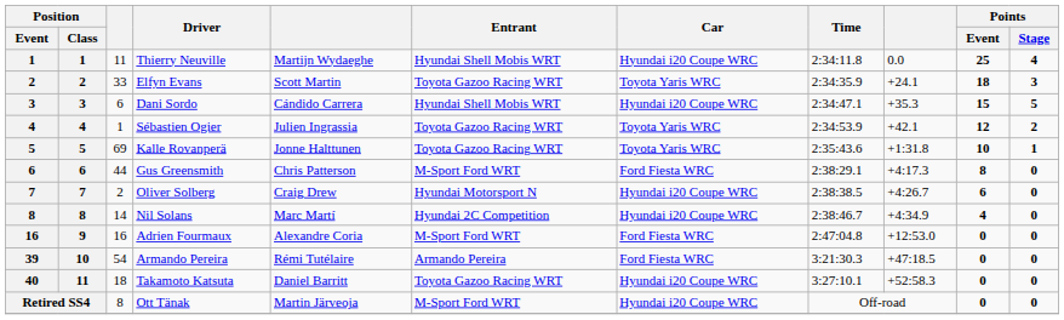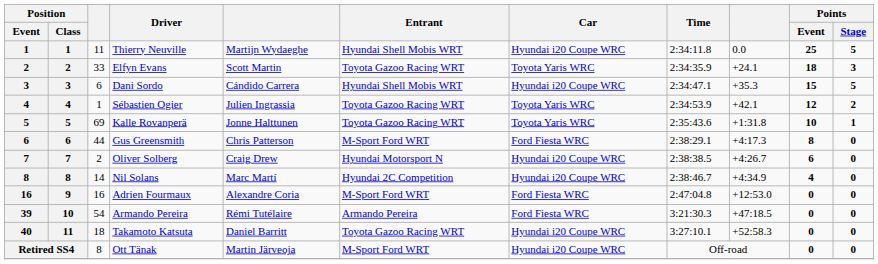 <table class="wikitable" width=85% style="font-size: 85%;">
 <tr>
 <th colspan="2">Position</th>
 <th rowspan="2"></th>
 <th rowspan="2">Driver</th>
 <th rowspan="2"></th>
 <th rowspan="2">Entrant</th>
 <th rowspan="2">Car</th>
 <th rowspan="2">Time</th>
 <th rowspan="2"></th>
 <th colspan="2">Points</th>
 </tr>
 <tr>
 <th>Event</th>
 <th>Class</th>
 <th>Event</th>
 <th><a href='#'>Stage</a></th>
 </tr>
 <tr>
 <th>1</th>
 <th>1</th>
 <td align="center">11</td>
 <td><a href='#'>Thierry Neuville</a></td>
 <td><a href='#'>Martijn Wydaeghe</a></td>
 <td><a href='#'>Hyundai Shell Mobis WRT</a></td>
 <td><a href='#'>Hyundai i20 Coupe WRC</a></td>
 <td>2:34:11.8</td>
 <td>0.0</td>
 <td align="center"><strong>25</strong></td>
-<td align="center"><strong>4</strong></td>
+<td align="center"><strong>5</strong></td>
 </tr>
 <tr>
 <th>2</th>
 <th>2</th>
 <td align="center">33</td>
 <td><a href='#'>Elfyn Evans</a></td>
 <td><a href='#'>Scott Martin</a></td>
 <td><a href='#'>Toyota Gazoo Racing WRT</a></td>
 <td><a href='#'>Toyota Yaris WRC</a></td>
 <td>2:34:35.9</td>
 <td>+24.1</td>
 <td align="center"><strong>18</strong></td>
 <td align="center"><strong>3</strong></td>
 </tr>
 <tr>
 <th>3</th>
 <th>3</th>
 <td align="center">6</td>
 <td><a href='#'>Dani Sordo</a></td>
 <td><a href='#'>Cándido Carrera</a></td>
 <td><a href='#'>Hyundai Shell Mobis WRT</a></td>
 <td><a href='#'>Hyundai i20 Coupe WRC</a></td>
 <td>2:34:47.1</td>
 <td>+35.3</td>
 <td align="center"><strong>15</strong></td>
 <td align="center"><strong>5</strong></td>
 </tr>
 <tr>
 <th>4</th>
 <th>4</th>
 <td align="center">1</td>
 <td><a href='#'>Sébastien Ogier</a></td>
 <td><a href='#'>Julien Ingrassia</a></td>
 <td><a href='#'>Toyota Gazoo Racing WRT</a></td>
 <td><a href='#'>Toyota Yaris WRC</a></td>
 <td>2:34:53.9</td>
 <td>+42.1</td>
 <td align="center"><strong>12</strong></td>
 <td align="center"><strong>2</strong></td>
 </tr>
 <tr>
 <th>5</th>
 <th>5</th>
 <td align="center">69</td>
 <td><a href='#'>Kalle Rovanperä</a></td>
 <td><a href='#'>Jonne Halttunen</a></td>
 <td><a href='#'>Toyota Gazoo Racing WRT</a></td>
 <td><a href='#'>Toyota Yaris WRC</a></td>
 <td>2:35:43.6</td>
 <td>+1:31.8</td>
 <td align="center"><strong>10</strong></td>
 <td align="center"><strong>1</strong></td>
 </tr>
 <tr>
 <th>6</th>
 <th>6</th>
 <td align="center">44</td>
 <td><a href='#'>Gus Greensmith</a></td>
 <td><a href='#'>Chris Patterson</a></td>
 <td><a href='#'>M-Sport Ford WRT</a></td>
 <td><a href='#'>Ford Fiesta WRC</a></td>
 <td>2:38:29.1</td>
 <td>+4:17.3</td>
 <td align="center"><strong>8</strong></td>
 <td align="center"><strong>0</strong></td>
 </tr>
 <tr>
 <th>7</th>
 <th>7</th>
 <td align="center">2</td>
 <td><a href='#'>Oliver Solberg</a></td>
 <td><a href='#'>Craig Drew</a></td>
 <td><a href='#'>Hyundai Motorsport N</a></td>
 <td><a href='#'>Hyundai i20 Coupe WRC</a></td>
 <td>2:38:38.5</td>
 <td>+4:26.7</td>
 <td align="center"><strong>6</strong></td>
 <td align="center"><strong>0</strong></td>
 </tr>
 <tr>
 <th>8</th>
 <th>8</th>
 <td align="center">14</td>
 <td><a href='#'>Nil Solans</a></td>
 <td><a href='#'>Marc Martí</a></td>
 <td><a href='#'>Hyundai 2C Competition</a></td>
 <td><a href='#'>Hyundai i20 Coupe WRC</a></td>
 <td>2:38:46.7</td>
 <td>+4:34.9</td>
 <td align="center"><strong>4</strong></td>
 <td align="center"><strong>0</strong></td>
 </tr>
 <tr>
 <th>16</th>
 <th>9</th>
 <td align="center">16</td>
 <td><a href='#'>Adrien Fourmaux</a></td>
 <td><a href='#'>Alexandre Coria</a></td>
 <td><a href='#'>M-Sport Ford WRT</a></td>
 <td><a href='#'>Ford Fiesta WRC</a></td>
 <td>2:47:04.8</td>
 <td>+12:53.0</td>
 <td align="center"><strong>0</strong></td>
 <td align="center"><strong>0</strong></td>
 </tr>
 <tr>
 <th>39</th>
 <th>10</th>
 <td align="center">54</td>
 <td><a href='#'>Armando Pereira</a></td>
 <td><a href='#'>Rémi Tutélaire</a></td>
 <td><a href='#'>Armando Pereira</a></td>
 <td><a href='#'>Ford Fiesta WRC</a></td>
 <td>3:21:30.3</td>
 <td>+47:18.5</td>
 <td align="center"><strong>0</strong></td>
 <td align="center"><strong>0</strong></td>
 </tr>
 <tr>
 <th>40</th>
 <th>11</th>
 <td align="center">18</td>
 <td><a href='#'>Takamoto Katsuta</a></td>
 <td><a href='#'>Daniel Barritt</a></td>
 <td><a href='#'>Toyota Gazoo Racing WRT</a></td>
 <td><a href='#'>Hyundai i20 Coupe WRC</a></td>
 <td>3:27:10.1</td>
 <td>+52:58.3</td>
 <td align="center"><strong>0</strong></td>
 <td align="center"><strong>0</strong></td>
 </tr>
 <tr>
 <th colspan="2">Retired SS4</th>
 <td align="center">8</td>
 <td><a href='#'>Ott Tänak</a></td>
 <td><a href='#'>Martin Järveoja</a></td>
 <td><a href='#'>M-Sport Ford WRT</a></td>
 <td><a href='#'>Hyundai i20 Coupe WRC</a></td>
 <td colspan="2" align="center">Off-road</td>
 <td align="center"><strong>0</strong></td>
 <td align="center"><strong>0</strong></td>
 </tr>
 <tr>
 </tr>
 </table>
